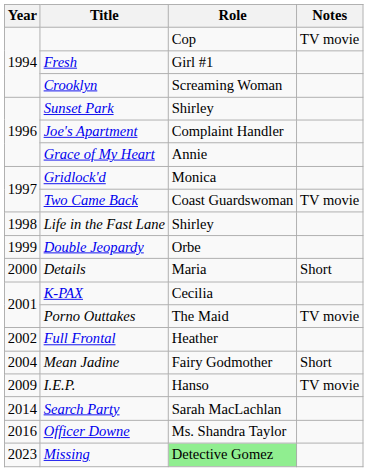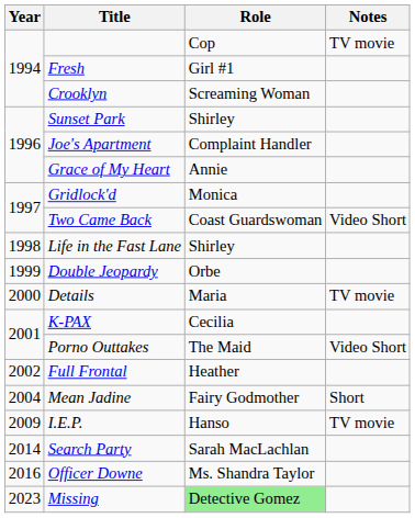 <table class="wikitable sortable">
 <tr>
 <th>Year</th>
 <th>Title</th>
 <th>Role</th>
 <th>Notes</th>
 </tr>
 <tr>
 <td rowspan=3>1994</td>
 <td><em></em></td>
 <td>Cop</td>
 <td>TV movie</td>
 </tr>
 <tr>
 <td><em><a href='#'>Fresh</a></em></td>
 <td>Girl #1</td>
 <td></td>
 </tr>
 <tr>
 <td><em><a href='#'>Crooklyn</a></em></td>
 <td>Screaming Woman</td>
 <td></td>
 </tr>
 <tr>
 <td rowspan=3>1996</td>
 <td><em><a href='#'>Sunset Park</a></em></td>
 <td>Shirley</td>
 <td></td>
 </tr>
 <tr>
 <td><em><a href='#'>Joe's Apartment</a></em></td>
 <td>Complaint Handler</td>
 <td></td>
 </tr>
 <tr>
 <td><em><a href='#'>Grace of My Heart</a></em></td>
 <td>Annie</td>
 <td></td>
 </tr>
 <tr>
 <td rowspan=2>1997</td>
 <td><em><a href='#'>Gridlock'd</a></em></td>
 <td>Monica</td>
 <td></td>
 </tr>
 <tr>
 <td><em><a href='#'>Two Came Back</a></em></td>
 <td>Coast Guardswoman</td>
-<td>TV movie</td>
+<td>Video Short</td>
 </tr>
 <tr>
 <td>1998</td>
 <td><em>Life in the Fast Lane</em></td>
 <td>Shirley</td>
 <td></td>
 </tr>
 <tr>
 <td>1999</td>
 <td><em><a href='#'>Double Jeopardy</a></em></td>
 <td>Orbe</td>
 <td></td>
 </tr>
 <tr>
 <td>2000</td>
 <td><em>Details</em></td>
 <td>Maria</td>
-<td>Short</td>
+<td>TV movie</td>
 </tr>
 <tr>
 <td rowspan=2>2001</td>
 <td><em><a href='#'>K-PAX</a></em></td>
 <td>Cecilia</td>
 <td></td>
 </tr>
 <tr>
 <td><em>Porno Outtakes</em></td>
 <td>The Maid</td>
-<td>TV movie</td>
+<td>Video Short</td>
 </tr>
 <tr>
 <td>2002</td>
 <td><em><a href='#'>Full Frontal</a></em></td>
 <td>Heather</td>
 <td></td>
 </tr>
 <tr>
 <td>2004</td>
 <td><em>Mean Jadine</em></td>
 <td>Fairy Godmother</td>
 <td>Short</td>
 </tr>
 <tr>
 <td>2009</td>
 <td><em>I.E.P.</em></td>
 <td>Hanso</td>
 <td>TV movie</td>
 </tr>
 <tr>
 <td>2014</td>
 <td><em><a href='#'>Search Party</a></em></td>
 <td>Sarah MacLachlan</td>
 <td></td>
 </tr>
 <tr>
 <td>2016</td>
 <td><em><a href='#'>Officer Downe</a></em></td>
 <td>Ms. Shandra Taylor</td>
 <td></td>
 </tr>
 <tr>
 <td>2023</td>
 <td><em><a href='#'>Missing</a></em></td>
 <td style="background: lightgreen;">Detective Gomez</td>
 <td></td>
 </tr>
 </table>
